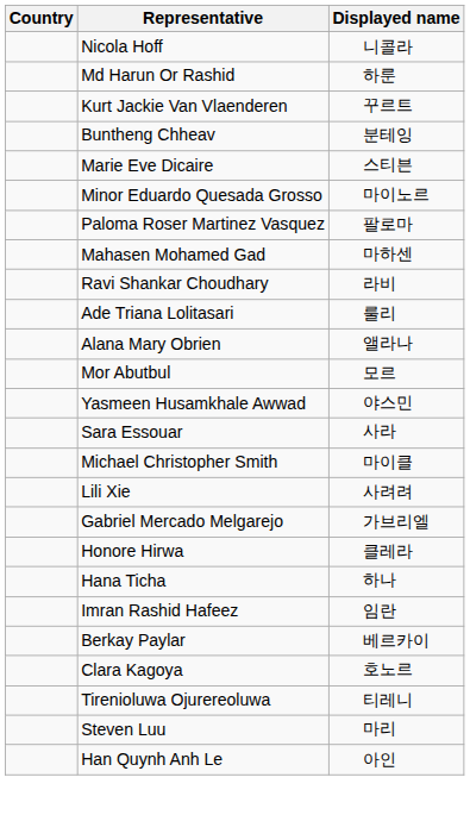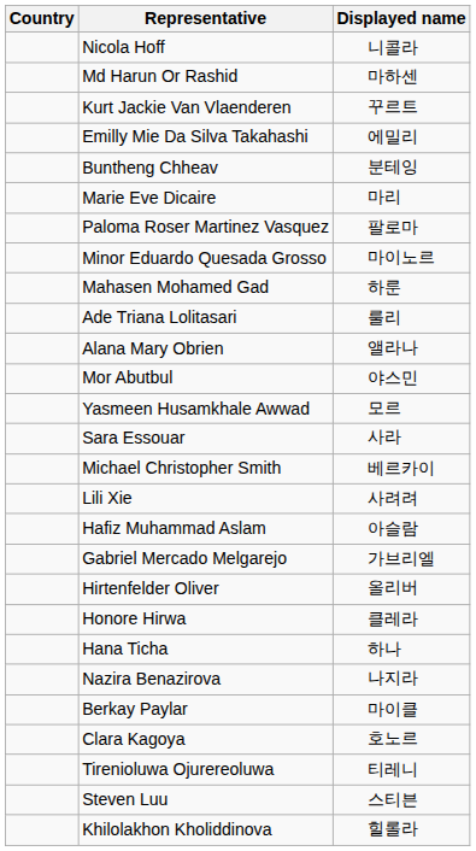 <table class="wikitable sortable">
 <tr>
 <th>Country</th>
 <th>Representative</th>
 <th>Displayed name</th>
 </tr>
 <tr>
 <td></td>
 <td>Nicola Hoff</td>
 <td style="padding-left: 2em">니콜라</td>
 </tr>
 <tr>
 <td></td>
 <td>Md Harun Or Rashid</td>
-<td style="padding-left: 2em">하룬</td>
+<td style="padding-left: 2em">마하센</td>
 </tr>
 <tr>
 <td></td>
 <td>Kurt Jackie Van Vlaenderen</td>
 <td style="padding-left: 2em">꾸르트</td>
+</tr>
+<tr>
+<td></td>
+<td>Emilly Mie Da Silva Takahashi</td>
+<td style="padding-left: 2em">에밀리</td>
 </tr>
 <tr>
 <td></td>
 <td>Buntheng Chheav</td>
 <td style="padding-left: 2em">분테잉</td>
 </tr>
 <tr>
 <td></td>
 <td>Marie Eve Dicaire</td>
-<td style="padding-left: 2em">스티븐</td>
+<td style="padding-left: 2em">마리</td>
+</tr>
+<tr>
+<td></td>
+<td>Paloma Roser Martinez Vasquez</td>
+<td style="padding-left: 2em">팔로마</td>
 </tr>
 <tr>
 <td></td>
 <td>Minor Eduardo Quesada Grosso</td>
 <td style="padding-left: 2em">마이노르</td>
 </tr>
 <tr>
 <td></td>
-<td>Paloma Roser Martinez Vasquez</td>
-<td style="padding-left: 2em">팔로마</td>
-</tr>
-<tr>
-<td></td>
 <td>Mahasen Mohamed Gad</td>
-<td style="padding-left: 2em">마하센</td>
-</tr>
-<tr>
-<td></td>
-<td>Ravi Shankar Choudhary</td>
-<td style="padding-left: 2em">라비</td>
+<td style="padding-left: 2em">하룬</td>
 </tr>
 <tr>
 <td></td>
 <td>Ade Triana Lolitasari</td>
 <td style="padding-left: 2em">룰리</td>
 </tr>
 <tr>
 <td></td>
 <td>Alana Mary Obrien</td>
 <td style="padding-left: 2em">앨라나</td>
 </tr>
 <tr>
 <td></td>
 <td>Mor Abutbul</td>
-<td style="padding-left: 2em">모르</td>
+<td style="padding-left: 2em">야스민</td>
 </tr>
 <tr>
 <td></td>
 <td>Yasmeen Husamkhale Awwad</td>
-<td style="padding-left: 2em">야스민</td>
+<td style="padding-left: 2em">모르</td>
 </tr>
 <tr>
 <td></td>
 <td>Sara Essouar</td>
 <td style="padding-left: 2em">사라</td>
 </tr>
 <tr>
 <td></td>
 <td>Michael Christopher Smith</td>
-<td style="padding-left: 2em">마이클</td>
+<td style="padding-left: 2em">베르카이</td>
 </tr>
 <tr>
 <td></td>
 <td>Lili Xie</td>
 <td style="padding-left: 2em">사려려</td>
 </tr>
 <tr>
 <td></td>
+<td>Hafiz Muhammad Aslam</td>
+<td style="padding-left: 2em">아슬람</td>
+</tr>
+<tr>
+<td></td>
 <td>Gabriel Mercado Melgarejo</td>
 <td style="padding-left: 2em">가브리엘</td>
+</tr>
+<tr>
+<td></td>
+<td>Hirtenfelder Oliver</td>
+<td style="padding-left: 2em">올리버</td>
 </tr>
 <tr>
 <td></td>
 <td>Honore Hirwa</td>
 <td style="padding-left: 2em">클레라</td>
 </tr>
 <tr>
 <td></td>
 <td>Hana Ticha</td>
 <td style="padding-left: 2em">하나</td>
 </tr>
 <tr>
 <td></td>
-<td>Imran Rashid Hafeez</td>
-<td style="padding-left: 2em">임란</td>
+<td>Nazira Benazirova</td>
+<td style="padding-left: 2em">나지라</td>
 </tr>
 <tr>
 <td></td>
 <td>Berkay Paylar</td>
-<td style="padding-left: 2em">베르카이</td>
+<td style="padding-left: 2em">마이클</td>
 </tr>
 <tr>
 <td></td>
 <td>Clara Kagoya</td>
 <td style="padding-left: 2em">호노르</td>
 </tr>
 <tr>
 <td></td>
 <td>Tirenioluwa Ojurereoluwa</td>
 <td style="padding-left: 2em">티레니</td>
 </tr>
 <tr>
 <td></td>
 <td>Steven Luu</td>
-<td style="padding-left: 2em">마리</td>
+<td style="padding-left: 2em">스티븐</td>
 </tr>
 <tr>
 <td></td>
-<td>Han Quynh Anh Le</td>
-<td style="padding-left: 2em">아인</td>
+<td>Khilolakhon Kholiddinova</td>
+<td style="padding-left: 2em">힐롤라</td>
 </tr>
 </table>
